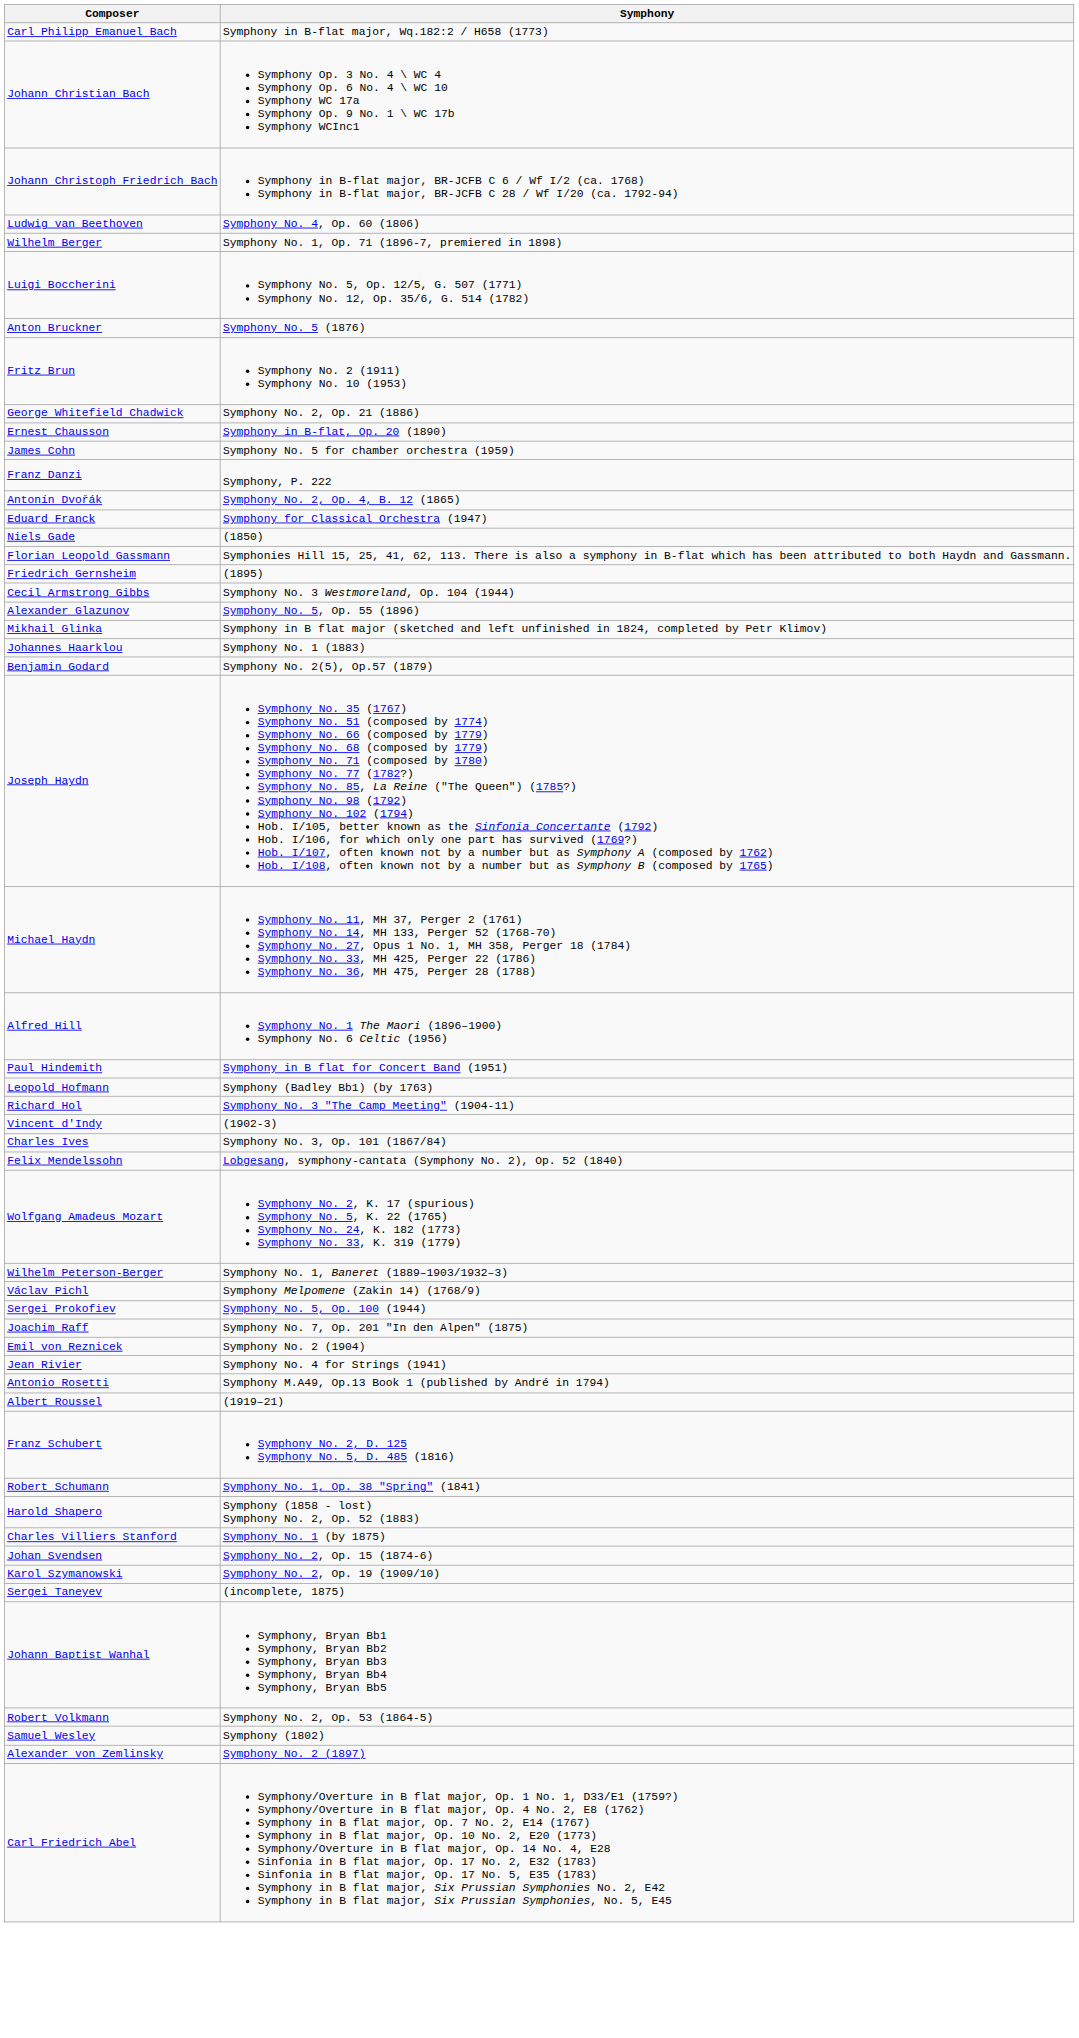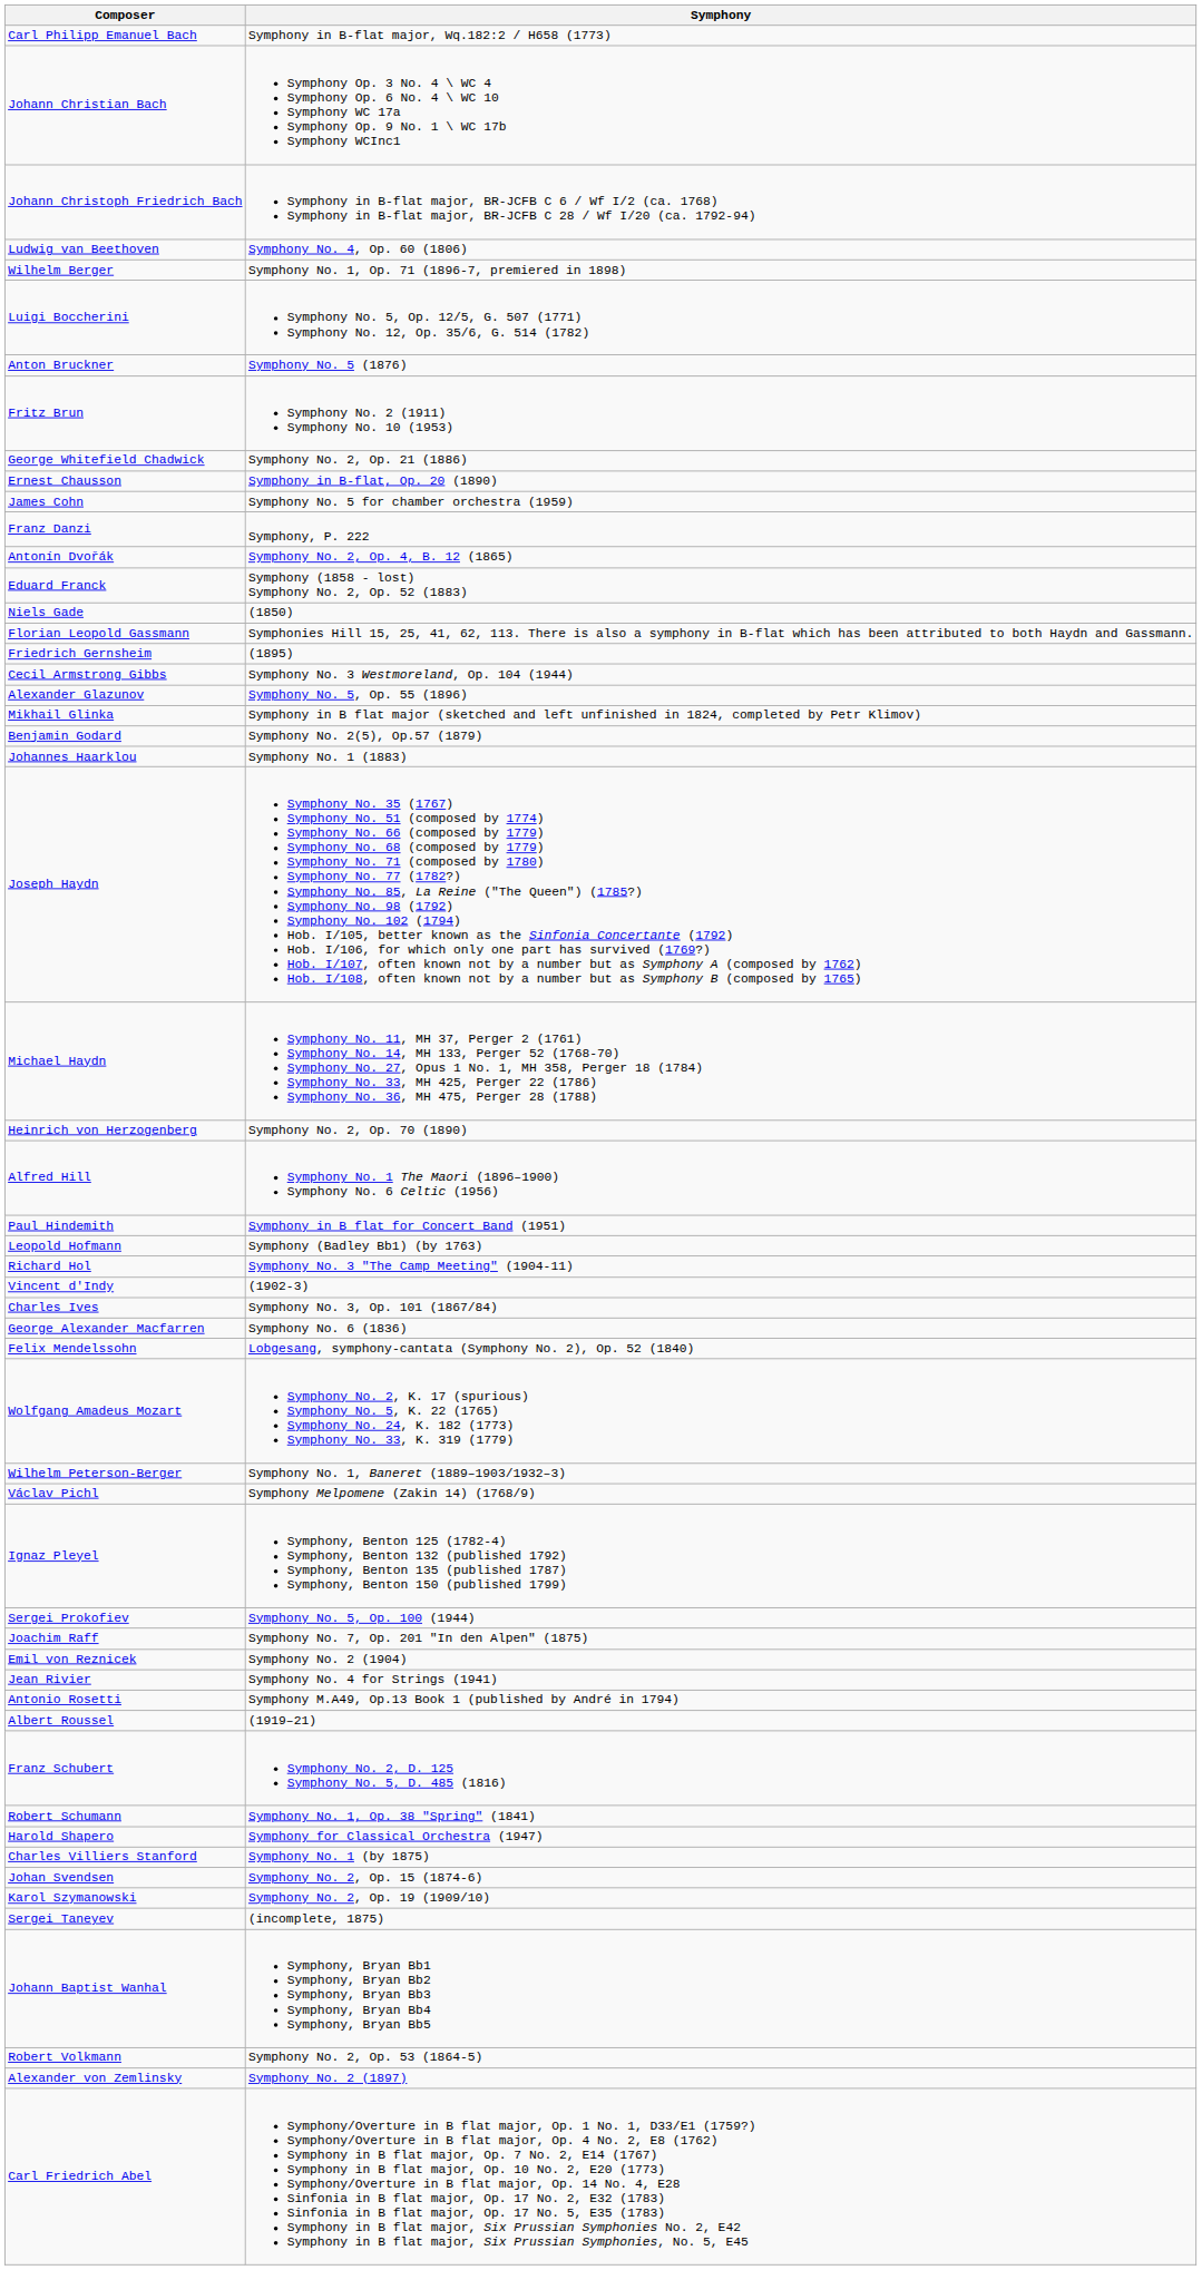 <table class="wikitable">
 <tr>
 <th>Composer</th>
 <th>Symphony</th>
 </tr>
 <tr>
 <td><a href='#'>Carl Philipp Emanuel Bach</a></td>
 <td>Symphony in B-flat major, Wq.182:2 / H658 (1773)</td>
 </tr>
 <tr>
 <td><a href='#'>Johann Christian Bach</a></td>
 <td><br><ul><li>Symphony Op. 3 No. 4 \ WC 4</li><li>Symphony Op. 6 No. 4 \ WC 10</li><li>Symphony WC 17a</li><li>Symphony Op. 9 No. 1 \ WC 17b</li><li>Symphony WCInc1</li></ul></td>
 </tr>
 <tr>
 <td><a href='#'>Johann Christoph Friedrich Bach</a></td>
 <td><br><ul><li>Symphony in B-flat major, BR-JCFB C 6 / Wf I/2 (ca. 1768)</li><li>Symphony in B-flat major, BR-JCFB C 28 / Wf I/20 (ca. 1792-94)</li></ul></td>
 </tr>
 <tr>
 <td><a href='#'>Ludwig van Beethoven</a></td>
 <td><a href='#'>Symphony No. 4</a>, Op. 60 (1806)</td>
 </tr>
 <tr>
 <td><a href='#'>Wilhelm Berger</a></td>
 <td>Symphony No. 1, Op. 71 (1896-7, premiered in 1898) </td>
 </tr>
 <tr>
 <td><a href='#'>Luigi Boccherini</a></td>
 <td><br><ul><li>Symphony No. 5, Op. 12/5, G. 507 (1771)</li><li>Symphony No. 12, Op. 35/6, G. 514 (1782)</li></ul></td>
 </tr>
 <tr>
 <td><a href='#'>Anton Bruckner</a></td>
 <td><a href='#'>Symphony No. 5</a> (1876)</td>
 </tr>
 <tr>
 <td><a href='#'>Fritz Brun</a></td>
 <td><br><ul><li>Symphony No. 2 (1911)</li><li>Symphony No. 10 (1953)</li></ul></td>
 </tr>
 <tr>
 <td><a href='#'>George Whitefield Chadwick</a></td>
 <td>Symphony No. 2, Op. 21 (1886)</td>
 </tr>
 <tr>
 <td><a href='#'>Ernest Chausson</a></td>
 <td><a href='#'>Symphony in B-flat, Op. 20</a> (1890)</td>
 </tr>
 <tr>
 <td><a href='#'>James Cohn</a></td>
 <td>Symphony No. 5 for chamber orchestra (1959) </td>
 </tr>
 <tr>
 <td><a href='#'>Franz Danzi</a></td>
 <td><br>Symphony, P. 222</td>
 </tr>
 <tr>
 <td><a href='#'>Antonín Dvořák</a></td>
 <td><a href='#'>Symphony No. 2, Op. 4, B. 12</a> (1865)</td>
 </tr>
 <tr>
 <td><a href='#'>Eduard Franck</a></td>
-<td><a href='#'>Symphony for Classical Orchestra</a> (1947)</td>
+<td>Symphony (1858 - lost)<br>Symphony No. 2, Op. 52 (1883)</td>
 </tr>
 <tr>
 <td><a href='#'>Niels Gade</a></td>
 <td> (1850)</td>
 </tr>
 <tr>
 <td><a href='#'>Florian Leopold Gassmann</a></td>
 <td>Symphonies Hill 15, 25, 41, 62, 113. There is also a symphony in B-flat which has been attributed to both Haydn and Gassmann.</td>
 </tr>
 <tr>
 <td><a href='#'>Friedrich Gernsheim</a></td>
 <td> (1895)</td>
 </tr>
 <tr>
 <td><a href='#'>Cecil Armstrong Gibbs</a></td>
 <td>Symphony No. 3 <em>Westmoreland</em>, Op. 104 (1944)</td>
 </tr>
 <tr>
 <td><a href='#'>Alexander Glazunov</a></td>
 <td><a href='#'>Symphony No. 5</a>, Op. 55 (1896)</td>
 </tr>
 <tr>
 <td><a href='#'>Mikhail Glinka</a></td>
 <td>Symphony in B flat major (sketched and left unfinished in 1824, completed by Petr Klimov)</td>
 </tr>
 <tr>
+<td><a href='#'>Benjamin Godard</a></td>
+<td>Symphony No. 2(5), Op.57 (1879)</td>
+</tr>
+<tr>
 <td><a href='#'>Johannes Haarklou</a></td>
 <td>Symphony No. 1 (1883)</td>
-</tr>
-<tr>
-<td><a href='#'>Benjamin Godard</a></td>
-<td>Symphony No. 2(5), Op.57 (1879)</td>
 </tr>
 <tr>
 <td><a href='#'>Joseph Haydn</a></td>
 <td><br><ul><li><a href='#'>Symphony No. 35</a> (<a href='#'>1767</a>)</li><li><a href='#'>Symphony No. 51</a> (composed by <a href='#'>1774</a>)</li><li><a href='#'>Symphony No. 66</a> (composed by <a href='#'>1779</a>)</li><li><a href='#'>Symphony No. 68</a> (composed by <a href='#'>1779</a>)</li><li><a href='#'>Symphony No. 71</a> (composed by <a href='#'>1780</a>)</li><li><a href='#'>Symphony No. 77</a> (<a href='#'>1782</a>?)</li><li><a href='#'>Symphony No. 85</a>, <em>La Reine</em> ("The Queen") (<a href='#'>1785</a>?)</li><li><a href='#'>Symphony No. 98</a> (<a href='#'>1792</a>)</li><li><a href='#'>Symphony No. 102</a> (<a href='#'>1794</a>)</li><li>Hob. I/105, better known as the <em><a href='#'>Sinfonia Concertante</a></em> (<a href='#'>1792</a>)</li><li>Hob. I/106, for which only one part has survived (<a href='#'>1769</a>?)</li><li><a href='#'>Hob. I/107</a>, often known not by a number but as <em>Symphony A</em> (composed by <a href='#'>1762</a>)</li><li><a href='#'>Hob. I/108</a>, often known not by a number but as <em>Symphony B</em> (composed by <a href='#'>1765</a>)</li></ul></td>
 </tr>
 <tr>
 <td><a href='#'>Michael Haydn</a></td>
 <td><br><ul><li><a href='#'>Symphony No. 11</a>, MH 37, Perger 2 (1761)</li><li><a href='#'>Symphony No. 14</a>, MH 133, Perger 52 (1768-70)</li><li><a href='#'>Symphony No. 27</a>, Opus 1 No. 1, MH 358, Perger 18 (1784)</li><li><a href='#'>Symphony No. 33</a>, MH 425, Perger 22 (1786)</li><li><a href='#'>Symphony No. 36</a>, MH 475, Perger 28 (1788)</li></ul></td>
+</tr>
+<tr>
+<td><a href='#'>Heinrich von Herzogenberg</a></td>
+<td>Symphony No. 2, Op. 70 (1890)</td>
 </tr>
 <tr>
 <td><a href='#'>Alfred Hill</a></td>
 <td><br><ul><li><a href='#'>Symphony No. 1</a> <em>The Maori</em> (1896–1900)</li><li>Symphony No. 6 <em>Celtic</em> (1956)</li></ul></td>
 </tr>
 <tr>
 <td><a href='#'>Paul Hindemith</a></td>
 <td><a href='#'>Symphony in B flat for Concert Band</a> (1951)</td>
 </tr>
 <tr>
 <td><a href='#'>Leopold Hofmann</a></td>
 <td>Symphony (Badley Bb1) (by 1763)</td>
 </tr>
 <tr>
 <td><a href='#'>Richard Hol</a></td>
 <td><a href='#'>Symphony No. 3 "The Camp Meeting"</a> (1904-11)</td>
 </tr>
 <tr>
 <td><a href='#'>Vincent d'Indy</a></td>
 <td> (1902-3)</td>
 </tr>
 <tr>
 <td><a href='#'>Charles Ives</a></td>
 <td>Symphony No. 3, Op. 101 (1867/84)</td>
 </tr>
 <tr>
+<td><a href='#'>George Alexander Macfarren</a></td>
+<td>Symphony No. 6 (1836)</td>
+</tr>
+<tr>
 <td><a href='#'>Felix Mendelssohn</a></td>
 <td><a href='#'>Lobgesang</a>, symphony-cantata (Symphony No. 2), Op. 52 (1840)</td>
 </tr>
 <tr>
 <td><a href='#'>Wolfgang Amadeus Mozart</a></td>
 <td><br><ul><li><a href='#'>Symphony No. 2</a>, K. 17 (spurious)</li><li><a href='#'>Symphony No. 5</a>, K. 22 (1765)</li><li><a href='#'>Symphony No. 24</a>, K. 182 (1773)</li><li><a href='#'>Symphony No. 33</a>, K. 319 (1779)</li></ul></td>
 </tr>
 <tr>
 <td><a href='#'>Wilhelm Peterson-Berger</a></td>
 <td>Symphony No. 1, <em>Baneret</em> (1889–1903/1932–3)</td>
 </tr>
 <tr>
 <td><a href='#'>Václav Pichl</a></td>
 <td>Symphony <em>Melpomene</em> (Zakin 14) (1768/9)</td>
+</tr>
+<tr>
+<td><a href='#'>Ignaz Pleyel</a></td>
+<td><br><ul><li>Symphony, Benton 125 (1782-4)</li><li>Symphony, Benton 132 (published 1792)</li><li>Symphony, Benton 135 (published 1787)</li><li>Symphony, Benton 150 (published 1799)</li></ul></td>
 </tr>
 <tr>
 <td><a href='#'>Sergei Prokofiev</a></td>
 <td><a href='#'>Symphony No. 5, Op. 100</a> (1944)</td>
 </tr>
 <tr>
 <td><a href='#'>Joachim Raff</a></td>
 <td>Symphony No. 7, Op. 201 "In den Alpen" (1875)</td>
 </tr>
 <tr>
 <td><a href='#'>Emil von Reznicek</a></td>
 <td>Symphony No. 2 (1904)</td>
 </tr>
 <tr>
 <td><a href='#'>Jean Rivier</a></td>
 <td>Symphony No. 4 for Strings (1941)</td>
 </tr>
 <tr>
 <td><a href='#'>Antonio Rosetti</a></td>
 <td>Symphony M.A49, Op.13 Book 1 (published by André in 1794)</td>
 </tr>
 <tr>
 <td><a href='#'>Albert Roussel</a></td>
 <td> (1919–21)</td>
 </tr>
 <tr>
 <td><a href='#'>Franz Schubert</a></td>
 <td><br><ul><li><a href='#'>Symphony No. 2, D. 125</a></li><li><a href='#'>Symphony No. 5, D. 485</a> (1816)</li></ul></td>
 </tr>
 <tr>
 <td><a href='#'>Robert Schumann</a></td>
 <td><a href='#'>Symphony No. 1, Op. 38 "Spring"</a> (1841)</td>
 </tr>
 <tr>
 <td><a href='#'>Harold Shapero</a></td>
-<td>Symphony (1858 - lost)<br>Symphony No. 2, Op. 52 (1883)</td>
+<td><a href='#'>Symphony for Classical Orchestra</a> (1947)</td>
 </tr>
 <tr>
 <td><a href='#'>Charles Villiers Stanford</a></td>
 <td><a href='#'>Symphony No. 1</a> (by 1875)</td>
 </tr>
 <tr>
 <td><a href='#'>Johan Svendsen</a></td>
 <td><a href='#'>Symphony No. 2</a>, Op. 15 (1874-6)</td>
 </tr>
 <tr>
 <td><a href='#'>Karol Szymanowski</a></td>
 <td><a href='#'>Symphony No. 2</a>, Op. 19 (1909/10)</td>
 </tr>
 <tr>
 <td><a href='#'>Sergei Taneyev</a></td>
 <td> (incomplete, 1875)</td>
 </tr>
 <tr>
 <td><a href='#'>Johann Baptist Wanhal</a></td>
 <td><br><ul><li>Symphony, Bryan Bb1</li><li>Symphony, Bryan Bb2</li><li>Symphony, Bryan Bb3</li><li>Symphony, Bryan Bb4</li><li>Symphony, Bryan Bb5</li></ul></td>
 </tr>
 <tr>
 <td><a href='#'>Robert Volkmann</a></td>
 <td>Symphony No. 2, Op. 53 (1864-5)</td>
 </tr>
 <tr>
-<td><a href='#'>Samuel Wesley</a></td>
-<td>Symphony (1802)</td>
-</tr>
-<tr>
 <td><a href='#'>Alexander von Zemlinsky</a></td>
 <td><a href='#'>Symphony No. 2 (1897)</a></td>
 </tr>
 <tr>
 <td><a href='#'>Carl Friedrich Abel</a></td>
 <td><br><ul><li>Symphony/Overture in B flat major, Op. 1 No. 1, D33/E1 (1759?)</li><li>Symphony/Overture in B flat major, Op. 4 No. 2, E8 (1762)</li><li>Symphony in B flat major, Op. 7 No. 2, E14 (1767)</li><li>Symphony in B flat major, Op. 10 No. 2, E20 (1773)</li><li>Symphony/Overture in B flat major, Op. 14 No. 4, E28</li><li>Sinfonia in B flat major, Op. 17 No. 2, E32  (1783)</li><li>Sinfonia in B flat major, Op. 17 No. 5, E35 (1783)</li><li>Symphony in B flat major, <em>Six Prussian Symphonies</em> No. 2, E42</li><li>Symphony in B flat major, <em>Six Prussian Symphonies</em>, No. 5, E45</li></ul></td>
 </tr>
 </table>
